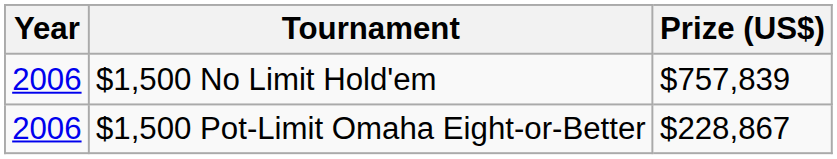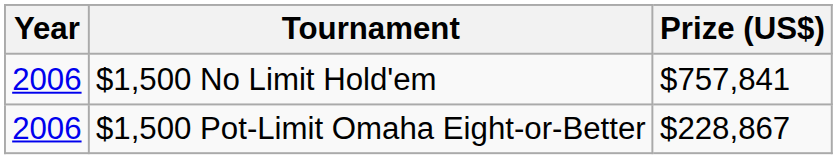 <table class="wikitable">
 <tr>
 <th>Year</th>
 <th>Tournament</th>
 <th>Prize (US$)</th>
 </tr>
 <tr>
 <td><a href='#'>2006</a></td>
 <td>$1,500 No Limit Hold'em</td>
-<td>$757,839</td>
+<td>$757,841</td>
 </tr>
 <tr>
 <td><a href='#'>2006</a></td>
 <td>$1,500 Pot-Limit Omaha Eight-or-Better</td>
 <td>$228,867</td>
 </tr>
 </table>
